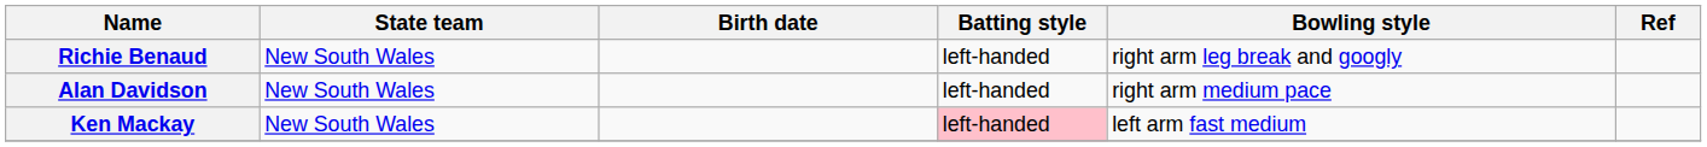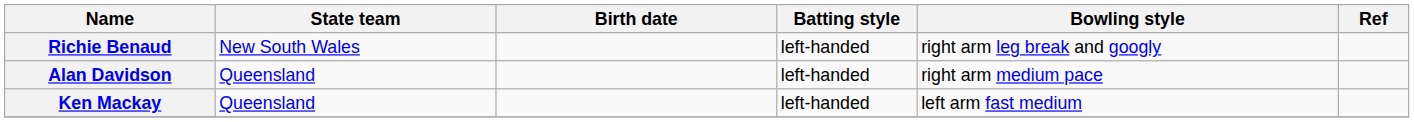 <table class="wikitable plainrowheaders" style="font-size:95%; width:95%;">
 <tr>
 <th scope="col" width="15%">Name</th>
 <th scope="col" width="20%">State team</th>
 <th scope="col" width="20%">Birth date</th>
 <th scope="col" width="10%">Batting style</th>
 <th scope="col" width="30%">Bowling style</th>
 <th scope="col" width="5%">Ref</th>
 </tr>
 <tr>
 <th scope="row"><a href='#'>Richie Benaud</a></th>
 <td><a href='#'>New South Wales</a></td>
 <td></td>
 <td>left-handed</td>
 <td>right arm <a href='#'>leg break</a> and <a href='#'>googly</a></td>
 <td></td>
 </tr>
 <tr>
 <th scope="row"><a href='#'>Alan Davidson</a></th>
-<td><a href='#'>New South Wales</a></td>
+<td><a href='#'>Queensland</a></td>
 <td></td>
 <td>left-handed</td>
 <td>right arm <a href='#'>medium pace</a></td>
 <td></td>
 </tr>
 <tr>
 <th scope="row"><a href='#'>Ken Mackay</a></th>
-<td><a href='#'>New South Wales</a></td>
+<td><a href='#'>Queensland</a></td>
 <td></td>
-<td style="background: pink;">left-handed</td>
+<td>left-handed</td>
 <td>left arm <a href='#'>fast medium</a></td>
 <td></td>
 </tr>
 <tr>
 </tr>
 </table>
